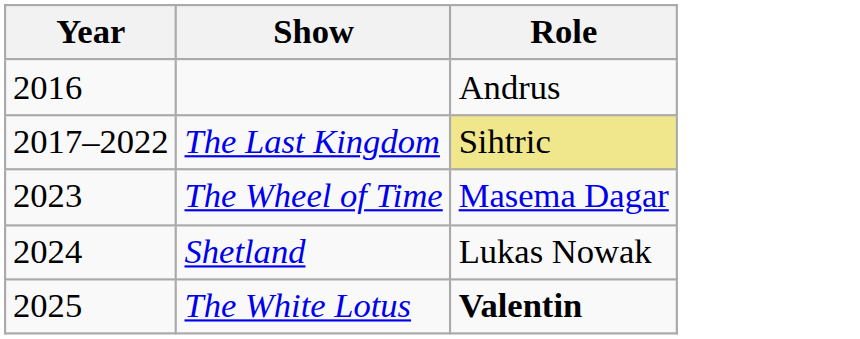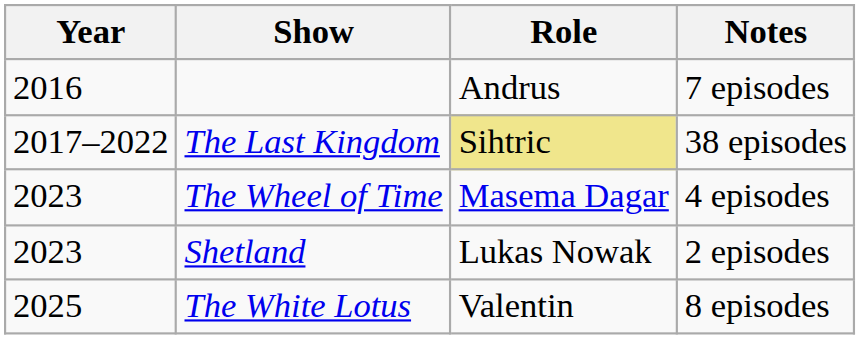 <table class="wikitable sortable">
 <tr>
 <th>Year</th>
 <th>Show</th>
 <th>Role</th>
+<th>Notes</th>
 </tr>
 <tr>
 <td>2016</td>
 <td><em></em></td>
 <td>Andrus</td>
+<td>7 episodes</td>
 </tr>
 <tr>
 <td>2017–2022</td>
 <td><em><a href='#'>The Last Kingdom</a></em></td>
 <td style="background: khaki;">Sihtric</td>
+<td>38 episodes</td>
 </tr>
 <tr>
 <td>2023</td>
 <td><em><a href='#'>The Wheel of Time</a></em></td>
 <td><a href='#'>Masema Dagar</a></td>
+<td>4 episodes</td>
 </tr>
 <tr>
-<td>2024</td>
+<td>2023</td>
 <td><em><a href='#'>Shetland</a></em></td>
 <td>Lukas Nowak</td>
+<td>2 episodes</td>
 </tr>
 <tr>
 <td>2025</td>
 <td><em><a href='#'>The White Lotus</a></em></td>
-<td><strong>Valentin</strong></td>
+<td>Valentin</td>
+<td>8 episodes</td>
 </tr>
 </table>
